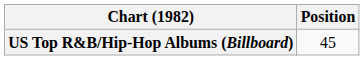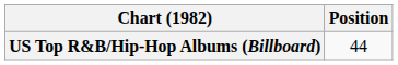 <table class="wikitable plainrowheaders" style="text-align:center">
 <tr>
 <th scope="col">Chart (1982)</th>
 <th scope="col">Position</th>
 </tr>
 <tr>
 <th scope="row">US Top R&B/Hip-Hop Albums (<em>Billboard</em>)</th>
-<td>45</td>
+<td>44</td>
 </tr>
 </table>
